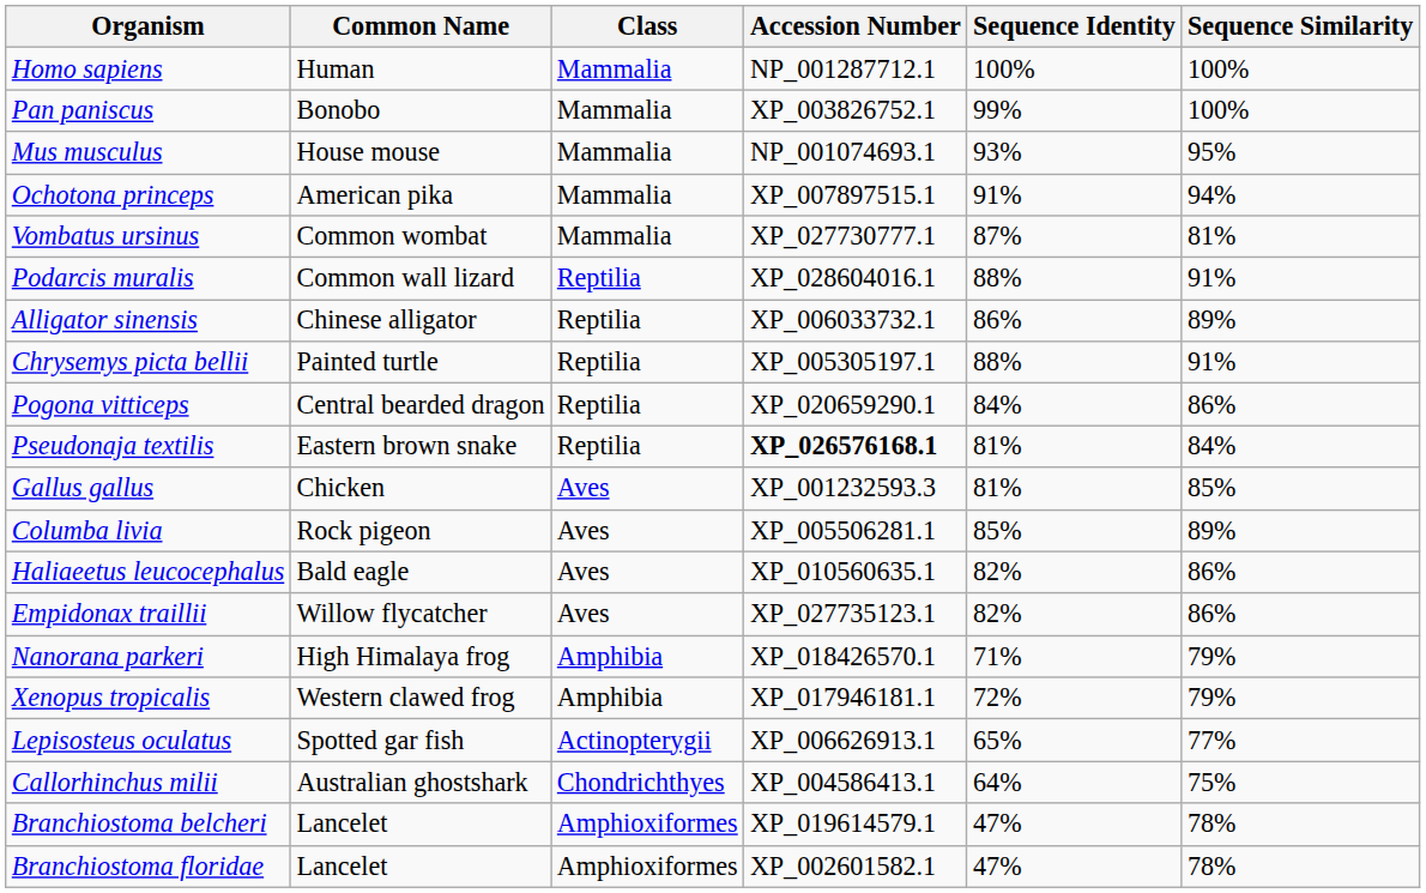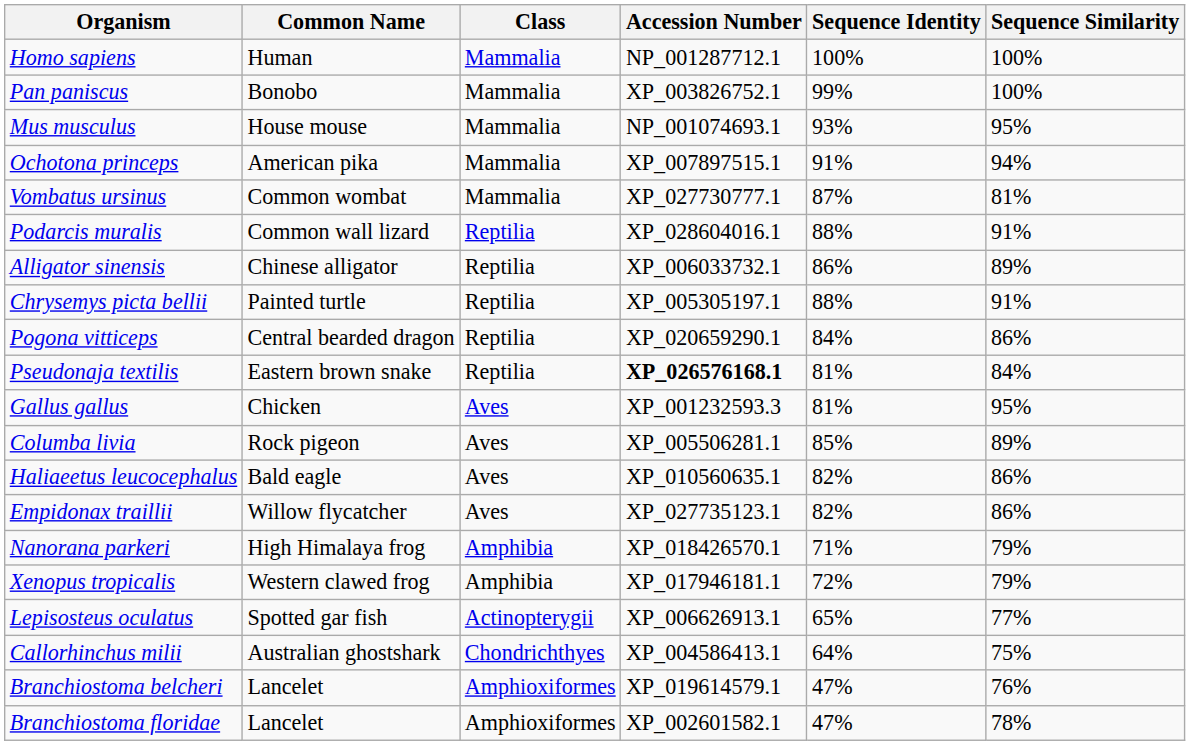 <table class="wikitable">
 <tr>
 <th>Organism</th>
 <th>Common Name</th>
 <th>Class</th>
 <th>Accession Number</th>
 <th>Sequence Identity</th>
 <th>Sequence Similarity</th>
 </tr>
 <tr>
 <td><em><a href='#'>Homo sapiens</a></em></td>
 <td>Human</td>
 <td><a href='#'>Mammalia</a></td>
 <td>NP_001287712.1</td>
 <td>100%</td>
 <td>100%</td>
 </tr>
 <tr>
 <td><em><a href='#'>Pan paniscus</a></em></td>
 <td>Bonobo</td>
 <td>Mammalia</td>
 <td>XP_003826752.1</td>
 <td>99%</td>
 <td>100%</td>
 </tr>
 <tr>
 <td><em><a href='#'>Mus musculus</a></em></td>
 <td>House mouse</td>
 <td>Mammalia</td>
 <td>NP_001074693.1</td>
 <td>93%</td>
 <td>95%</td>
 </tr>
 <tr>
 <td><em><a href='#'>Ochotona princeps</a></em></td>
 <td>American pika</td>
 <td>Mammalia</td>
 <td>XP_007897515.1</td>
 <td>91%</td>
 <td>94%</td>
 </tr>
 <tr>
 <td><em><a href='#'>Vombatus ursinus</a></em></td>
 <td>Common wombat</td>
 <td>Mammalia</td>
 <td>XP_027730777.1</td>
 <td>87%</td>
 <td>81%</td>
 </tr>
 <tr>
 <td><em><a href='#'>Podarcis muralis</a></em></td>
 <td>Common wall lizard</td>
 <td><a href='#'>Reptilia</a></td>
 <td>XP_028604016.1</td>
 <td>88%</td>
 <td>91%</td>
 </tr>
 <tr>
 <td><em><a href='#'>Alligator sinensis</a></em></td>
 <td>Chinese alligator</td>
 <td>Reptilia</td>
 <td>XP_006033732.1</td>
 <td>86%</td>
 <td>89%</td>
 </tr>
 <tr>
 <td><em><a href='#'>Chrysemys picta bellii</a></em></td>
 <td>Painted turtle</td>
 <td>Reptilia</td>
 <td>XP_005305197.1</td>
 <td>88%</td>
 <td>91%</td>
 </tr>
 <tr>
 <td><em><a href='#'>Pogona vitticeps</a></em></td>
 <td>Central bearded dragon</td>
 <td>Reptilia</td>
 <td>XP_020659290.1</td>
 <td>84%</td>
 <td>86%</td>
 </tr>
 <tr>
 <td><em><a href='#'>Pseudonaja textilis</a></em></td>
 <td>Eastern brown snake</td>
 <td>Reptilia</td>
 <td><strong>XP_026576168.1</strong></td>
 <td>81%</td>
 <td>84%</td>
 </tr>
 <tr>
 <td><em><a href='#'>Gallus gallus</a></em></td>
 <td>Chicken</td>
 <td><a href='#'>Aves</a></td>
 <td>XP_001232593.3</td>
 <td>81%</td>
-<td>85%</td>
+<td>95%</td>
 </tr>
 <tr>
 <td><em><a href='#'>Columba livia</a></em></td>
 <td>Rock pigeon</td>
 <td>Aves</td>
 <td>XP_005506281.1</td>
 <td>85%</td>
 <td>89%</td>
 </tr>
 <tr>
 <td><em><a href='#'>Haliaeetus leucocephalus</a></em></td>
 <td>Bald eagle</td>
 <td>Aves</td>
 <td>XP_010560635.1</td>
 <td>82%</td>
 <td>86%</td>
 </tr>
 <tr>
 <td><em><a href='#'>Empidonax traillii</a></em></td>
 <td>Willow flycatcher</td>
 <td>Aves</td>
 <td>XP_027735123.1</td>
 <td>82%</td>
 <td>86%</td>
 </tr>
 <tr>
 <td><em><a href='#'>Nanorana parkeri</a></em></td>
 <td>High Himalaya frog</td>
 <td><a href='#'>Amphibia</a></td>
 <td>XP_018426570.1</td>
 <td>71%</td>
 <td>79%</td>
 </tr>
 <tr>
 <td><em><a href='#'>Xenopus tropicalis</a></em></td>
 <td>Western clawed frog</td>
 <td>Amphibia</td>
 <td>XP_017946181.1</td>
 <td>72%</td>
 <td>79%</td>
 </tr>
 <tr>
 <td><em><a href='#'>Lepisosteus oculatus</a></em></td>
 <td>Spotted gar fish</td>
 <td><a href='#'>Actinopterygii</a></td>
 <td>XP_006626913.1</td>
 <td>65%</td>
 <td>77%</td>
 </tr>
 <tr>
 <td><em><a href='#'>Callorhinchus milii</a></em></td>
 <td>Australian ghostshark</td>
 <td><a href='#'>Chondrichthyes</a></td>
 <td>XP_004586413.1</td>
 <td>64%</td>
 <td>75%</td>
 </tr>
 <tr>
 <td><em><a href='#'>Branchiostoma belcheri</a></em></td>
 <td>Lancelet</td>
 <td><a href='#'>Amphioxiformes</a></td>
 <td>XP_019614579.1</td>
 <td>47%</td>
-<td>78%</td>
+<td>76%</td>
 </tr>
 <tr>
 <td><em><a href='#'>Branchiostoma floridae</a></em></td>
 <td>Lancelet</td>
 <td>Amphioxiformes</td>
 <td>XP_002601582.1</td>
 <td>47%</td>
 <td>78%</td>
 </tr>
 </table>
